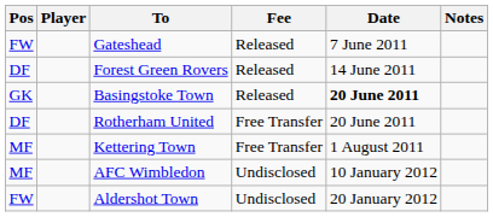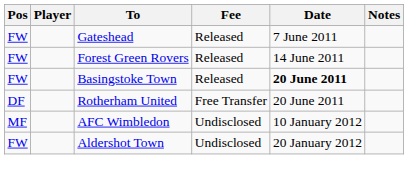 <table class="wikitable">
 <tr>
 <th>Pos</th>
 <th>Player</th>
 <th>To</th>
 <th>Fee</th>
 <th>Date</th>
 <th>Notes</th>
 </tr>
 <tr>
 <td><a href='#'>FW</a></td>
 <td style="text-align:left;"></td>
 <td><a href='#'>Gateshead</a></td>
 <td>Released</td>
 <td>7 June 2011</td>
 <td></td>
 </tr>
 <tr>
-<td><a href='#'>DF</a></td>
+<td><a href='#'>FW</a></td>
 <td style="text-align:left;"></td>
 <td><a href='#'>Forest Green Rovers</a></td>
 <td>Released</td>
 <td>14 June 2011</td>
 <td></td>
 </tr>
 <tr>
-<td><a href='#'>GK</a></td>
+<td><a href='#'>FW</a></td>
 <td style="text-align:left;"></td>
 <td><a href='#'>Basingstoke Town</a></td>
 <td>Released</td>
 <td><strong>20 June 2011</strong></td>
 <td></td>
 </tr>
 <tr>
 <td><a href='#'>DF</a></td>
 <td style="text-align:left;"></td>
 <td><a href='#'>Rotherham United</a></td>
 <td>Free Transfer</td>
 <td>20 June 2011</td>
-<td></td>
-</tr>
-<tr>
-<td><a href='#'>MF</a></td>
-<td style="text-align:left;"></td>
-<td><a href='#'>Kettering Town</a></td>
-<td>Free Transfer</td>
-<td>1 August 2011</td>
 <td></td>
 </tr>
 <tr>
 <td><a href='#'>MF</a></td>
 <td style="text-align:left;"></td>
 <td><a href='#'>AFC Wimbledon</a></td>
 <td>Undisclosed</td>
 <td>10 January 2012</td>
 <td></td>
 </tr>
 <tr>
 <td><a href='#'>FW</a></td>
 <td style="text-align:left;"></td>
 <td><a href='#'>Aldershot Town</a></td>
 <td>Undisclosed</td>
 <td>20 January 2012</td>
 <td></td>
 </tr>
 </table>
